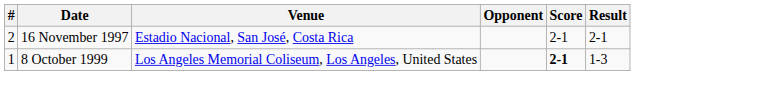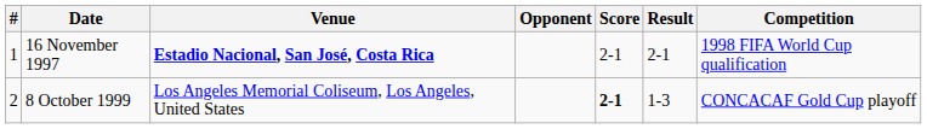 <table class="wikitable">
 <tr>
 <th>#</th>
 <th>Date</th>
 <th>Venue</th>
 <th>Opponent</th>
 <th>Score</th>
 <th>Result</th>
+<th>Competition</th>
+</tr>
+<tr>
+<td>1</td>
+<td>16 November 1997</td>
+<td><strong><a href='#'>Estadio Nacional</a>, <a href='#'>San José</a>, <a href='#'>Costa Rica</a></strong></td>
+<td></td>
+<td>2-1</td>
+<td>2-1</td>
+<td><a href='#'>1998 FIFA World Cup qualification</a></td>
 </tr>
 <tr>
 <td>2</td>
-<td>16 November 1997</td>
-<td><a href='#'>Estadio Nacional</a>, <a href='#'>San José</a>, <a href='#'>Costa Rica</a></td>
-<td></td>
-<td>2-1</td>
-<td>2-1</td>
-</tr>
-<tr>
-<td>1</td>
 <td>8 October 1999</td>
 <td><a href='#'>Los Angeles Memorial Coliseum</a>, <a href='#'>Los Angeles</a>, United States</td>
 <td></td>
 <td><strong>2-1</strong></td>
 <td>1-3</td>
+<td><a href='#'>CONCACAF Gold Cup</a> playoff</td>
 </tr>
 </table>
